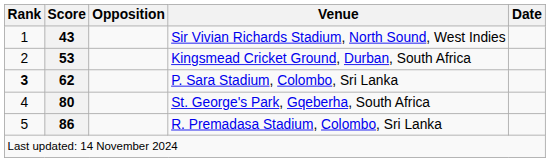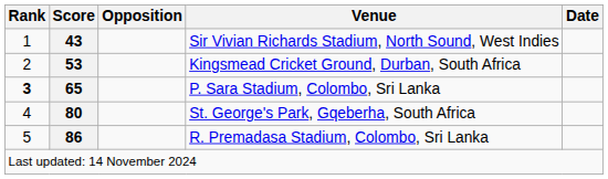 <table class="wikitable plainrowheaders sortable">
 <tr>
 <th scope=col>Rank</th>
 <th scope=col>Score</th>
 <th scope=col>Opposition</th>
 <th scope=col>Venue</th>
 <th scope=col>Date</th>
 </tr>
 <tr>
 <td align=center>1</td>
 <th scope=row style=text-align:center;>43</th>
 <td></td>
 <td><a href='#'>Sir Vivian Richards Stadium</a>, <a href='#'>North Sound</a>, West Indies</td>
 <td></td>
 </tr>
 <tr>
 <td align=center>2</td>
 <th scope=row style=text-align:center;>53</th>
 <td></td>
 <td><a href='#'>Kingsmead Cricket Ground</a>, <a href='#'>Durban</a>, South Africa</td>
 <td></td>
 </tr>
 <tr>
 <td align=center><strong>3</strong></td>
-<th scope=row style=text-align:center;>62</th>
+<th scope=row style=text-align:center;>65</th>
 <td></td>
 <td><a href='#'>P. Sara Stadium</a>, <a href='#'>Colombo</a>, Sri Lanka</td>
 <td></td>
 </tr>
 <tr>
 <td align=center>4</td>
 <th scope=row style=text-align:center;>80</th>
 <td></td>
 <td><a href='#'>St. George's Park</a>, <a href='#'>Gqeberha</a>, South Africa</td>
 <td></td>
 </tr>
 <tr>
 <td align=center>5</td>
 <th scope=row style=text-align:center;>86</th>
 <td></td>
 <td><a href='#'>R. Premadasa Stadium</a>, <a href='#'>Colombo</a>, Sri Lanka</td>
 <td></td>
 </tr>
 <tr class=sortbottom>
 <td colspan=5><small>Last updated: 14 November 2024</small></td>
 </tr>
 </table>
